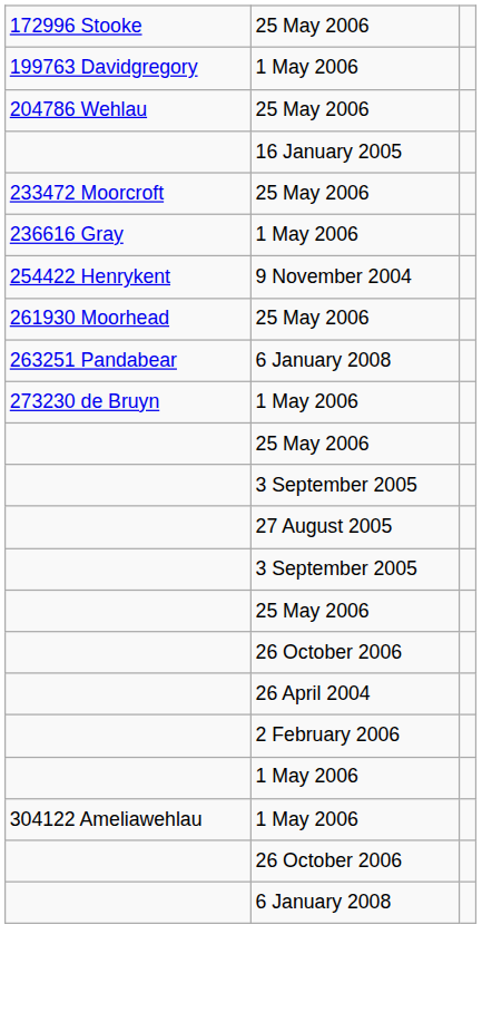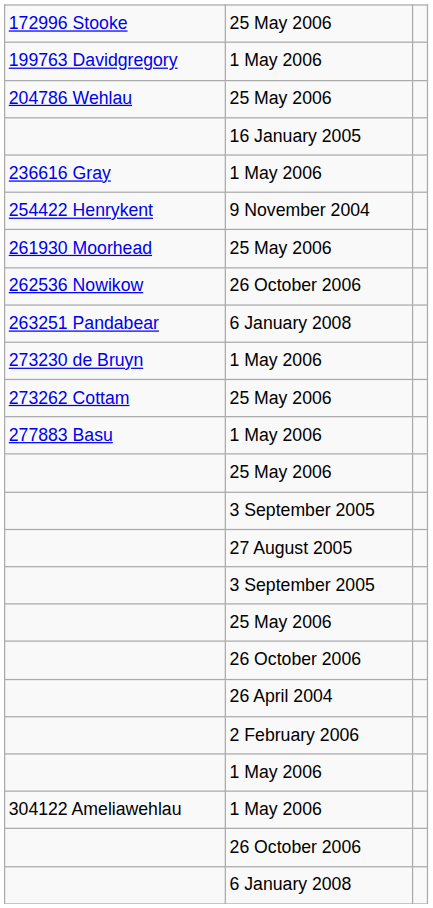 <table class="wikitable" style="font-size: 89%; float: left; width: 24em; margin-right: 1em; line-height: 1.65em">
 <tr>
 <td><a href='#'>172996 Stooke</a></td>
 <td>25 May 2006</td>
 <td></td>
 </tr>
 <tr>
 <td><a href='#'>199763 Davidgregory</a></td>
 <td>1 May 2006</td>
 <td></td>
 </tr>
 <tr>
 <td><a href='#'>204786 Wehlau</a></td>
 <td>25 May 2006</td>
 <td></td>
 </tr>
 <tr>
 <td></td>
 <td>16 January 2005</td>
 <td></td>
 </tr>
 <tr>
-<td><a href='#'>233472 Moorcroft</a></td>
-<td>25 May 2006</td>
-<td></td>
-</tr>
-<tr>
 <td><a href='#'>236616 Gray</a></td>
 <td>1 May 2006</td>
 <td></td>
 </tr>
 <tr>
 <td><a href='#'>254422 Henrykent</a></td>
 <td>9 November 2004</td>
 <td> </td>
 </tr>
 <tr>
 <td><a href='#'>261930 Moorhead</a></td>
 <td>25 May 2006</td>
 <td></td>
 </tr>
 <tr>
+<td><a href='#'>262536 Nowikow</a></td>
+<td>26 October 2006</td>
+<td> </td>
+</tr>
+<tr>
 <td><a href='#'>263251 Pandabear</a></td>
 <td>6 January 2008</td>
 <td> </td>
 </tr>
 <tr>
 <td><a href='#'>273230 de Bruyn</a></td>
+<td>1 May 2006</td>
+<td></td>
+</tr>
+<tr>
+<td><a href='#'>273262 Cottam</a></td>
+<td>25 May 2006</td>
+<td></td>
+</tr>
+<tr>
+<td><a href='#'>277883 Basu</a></td>
 <td>1 May 2006</td>
 <td></td>
 </tr>
 <tr>
 <td></td>
 <td>25 May 2006</td>
 <td></td>
 </tr>
 <tr>
 <td></td>
 <td>3 September 2005</td>
 <td></td>
 </tr>
 <tr>
 <td></td>
 <td>27 August 2005</td>
 <td></td>
 </tr>
 <tr>
 <td></td>
 <td>3 September 2005</td>
 <td></td>
 </tr>
 <tr>
 <td></td>
 <td>25 May 2006</td>
 <td></td>
 </tr>
 <tr>
 <td></td>
 <td>26 October 2006</td>
 <td></td>
 </tr>
 <tr>
 <td></td>
 <td>26 April 2004</td>
 <td></td>
 </tr>
 <tr>
 <td></td>
 <td>2 February 2006</td>
 <td></td>
 </tr>
 <tr>
 <td></td>
 <td>1 May 2006</td>
 <td></td>
 </tr>
 <tr>
 <td>304122 Ameliawehlau</td>
 <td>1 May 2006</td>
 <td></td>
 </tr>
 <tr>
 <td></td>
 <td>26 October 2006</td>
 <td></td>
 </tr>
 <tr>
 <td></td>
 <td>6 January 2008</td>
 <td></td>
 </tr>
 </table>
